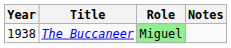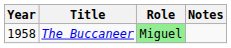 <table class="wikitable">
 <tr>
 <th>Year</th>
 <th>Title</th>
 <th>Role</th>
 <th>Notes</th>
 </tr>
 <tr>
-<td>1938</td>
+<td>1958</td>
 <td><em><a href='#'>The Buccaneer</a></em></td>
 <td style="background: lightgreen;">Miguel</td>
 <td></td>
 </tr>
 </table>
